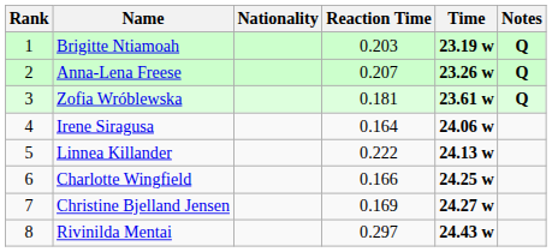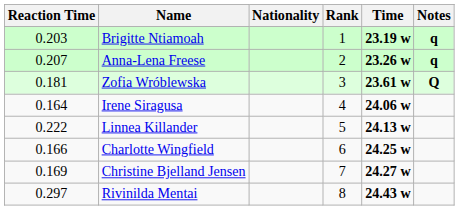 <table class="wikitable sortable" style="text-align:center">
 <tr>
-<th>Rank</th>
+<th>Reaction Time</th>
 <th>Name</th>
 <th>Nationality</th>
-<th>Reaction Time</th>
+<th>Rank</th>
 <th>Time</th>
 <th>Notes</th>
 </tr>
 <tr bgcolor=ccffcc>
-<td>1</td>
+<td>0.203</td>
 <td align=left><a href='#'>Brigitte Ntiamoah</a></td>
 <td align=left></td>
-<td>0.203</td>
+<td>1</td>
 <td><strong>23.19</strong> <strong>w</strong></td>
-<td><strong>Q</strong></td>
+<td><strong>q</strong></td>
 </tr>
 <tr bgcolor=ccffcc>
-<td>2</td>
+<td>0.207</td>
 <td align=left><a href='#'>Anna-Lena Freese</a></td>
 <td align=left></td>
-<td>0.207</td>
+<td>2</td>
 <td><strong>23.26</strong> <strong>w</strong></td>
-<td><strong>Q</strong></td>
+<td><strong>q</strong></td>
 </tr>
 <tr bgcolor=ddffdd>
-<td>3</td>
+<td>0.181</td>
 <td align=left><a href='#'>Zofia Wróblewska</a></td>
 <td align=left></td>
-<td>0.181</td>
+<td>3</td>
 <td><strong>23.61</strong> <strong>w</strong></td>
 <td><strong>Q</strong></td>
 </tr>
 <tr>
-<td>4</td>
+<td>0.164</td>
 <td align=left><a href='#'>Irene Siragusa</a></td>
 <td align=left></td>
-<td>0.164</td>
+<td>4</td>
 <td><strong>24.06</strong> <strong>w</strong></td>
 <td></td>
 </tr>
 <tr>
-<td>5</td>
+<td>0.222</td>
 <td align=left><a href='#'>Linnea Killander</a></td>
 <td align=left></td>
-<td>0.222</td>
+<td>5</td>
 <td><strong>24.13</strong> <strong>w</strong></td>
 <td></td>
 </tr>
 <tr>
-<td>6</td>
+<td>0.166</td>
 <td align=left><a href='#'>Charlotte Wingfield</a></td>
 <td align=left></td>
-<td>0.166</td>
+<td>6</td>
 <td><strong>24.25</strong> <strong>w</strong></td>
 <td></td>
 </tr>
 <tr>
-<td>7</td>
+<td>0.169</td>
 <td align=left><a href='#'>Christine Bjelland Jensen</a></td>
 <td align=left></td>
-<td>0.169</td>
+<td>7</td>
 <td><strong>24.27</strong> <strong>w</strong></td>
 <td></td>
 </tr>
 <tr>
-<td>8</td>
+<td>0.297</td>
 <td align=left><a href='#'>Rivinilda Mentai</a></td>
 <td align=left></td>
-<td>0.297</td>
+<td>8</td>
 <td><strong>24.43</strong> <strong>w</strong></td>
 <td></td>
 </tr>
 </table>
